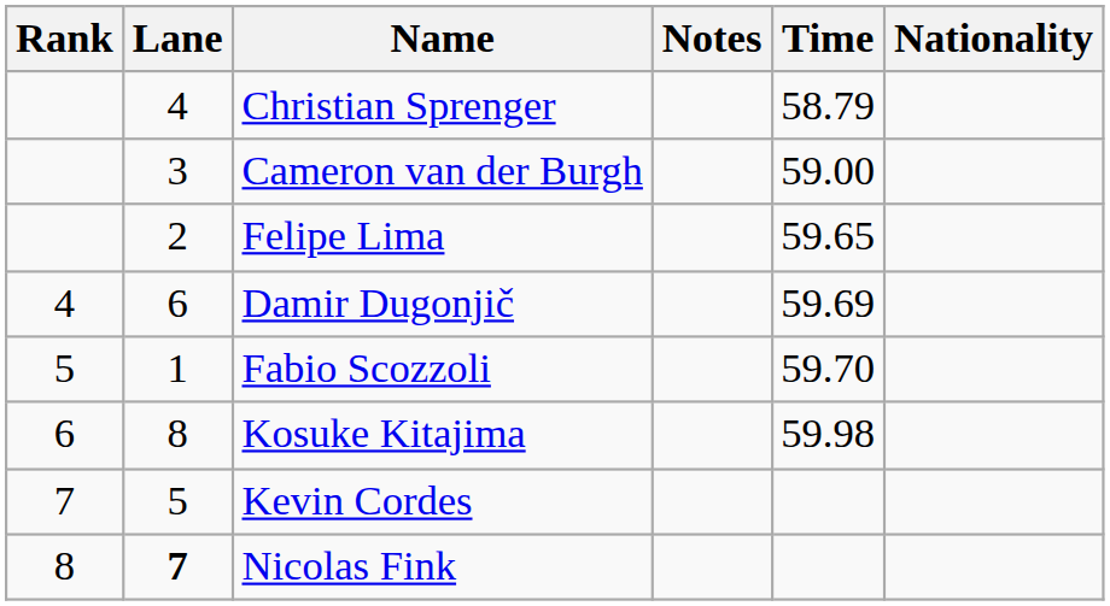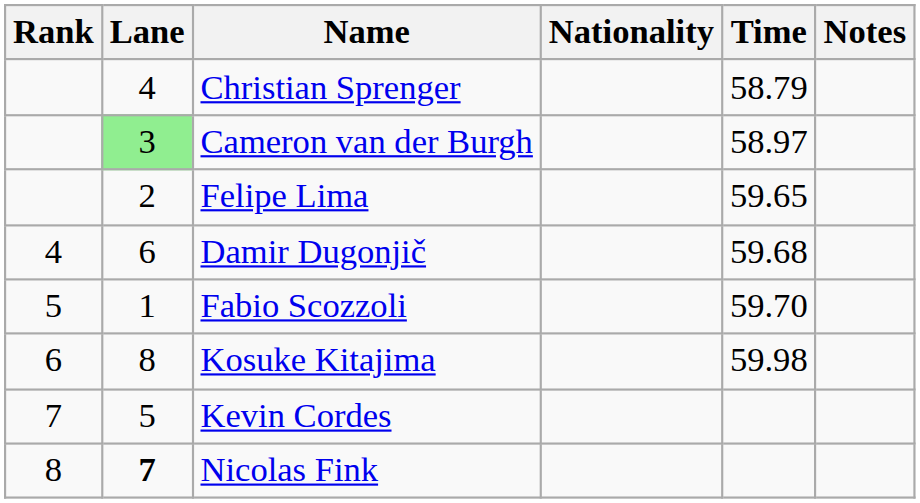 <table class="wikitable sortable" style="text-align:center">
 <tr>
 <th>Rank</th>
 <th>Lane</th>
 <th>Name</th>
+<th>Nationality</th>
+<th>Time</th>
 <th>Notes</th>
-<th>Time</th>
-<th>Nationality</th>
 </tr>
 <tr>
 <td></td>
 <td>4</td>
 <td align=left><a href='#'>Christian Sprenger</a></td>
+<td align=left></td>
+<td>58.79</td>
 <td></td>
-<td>58.79</td>
-<td align=left></td>
 </tr>
 <tr>
 <td></td>
-<td>3</td>
+<td style="background: lightgreen;">3</td>
 <td align=left><a href='#'>Cameron van der Burgh</a></td>
+<td align=left></td>
+<td>58.97</td>
 <td></td>
-<td>59.00</td>
-<td align=left></td>
 </tr>
 <tr>
 <td></td>
 <td>2</td>
 <td align=left><a href='#'>Felipe Lima</a></td>
+<td align=left></td>
+<td>59.65</td>
 <td></td>
-<td>59.65</td>
-<td align=left></td>
 </tr>
 <tr>
 <td>4</td>
 <td>6</td>
 <td align=left><a href='#'>Damir Dugonjič</a></td>
+<td align=left></td>
+<td>59.68</td>
 <td></td>
-<td>59.69</td>
-<td align=left></td>
 </tr>
 <tr>
 <td>5</td>
 <td>1</td>
 <td align=left><a href='#'>Fabio Scozzoli</a></td>
+<td align=left></td>
+<td>59.70</td>
 <td></td>
-<td>59.70</td>
-<td align=left></td>
 </tr>
 <tr>
 <td>6</td>
 <td>8</td>
 <td align=left><a href='#'>Kosuke Kitajima</a></td>
+<td align=left></td>
+<td>59.98</td>
 <td></td>
-<td>59.98</td>
-<td align=left></td>
 </tr>
 <tr>
 <td>7</td>
 <td>5</td>
 <td align=left><a href='#'>Kevin Cordes</a></td>
+<td align=left></td>
 <td></td>
 <td></td>
-<td align=left></td>
 </tr>
 <tr>
 <td>8</td>
 <td><strong>7</strong></td>
 <td align=left><a href='#'>Nicolas Fink</a></td>
+<td align=left></td>
 <td></td>
 <td></td>
-<td align=left></td>
 </tr>
 </table>
